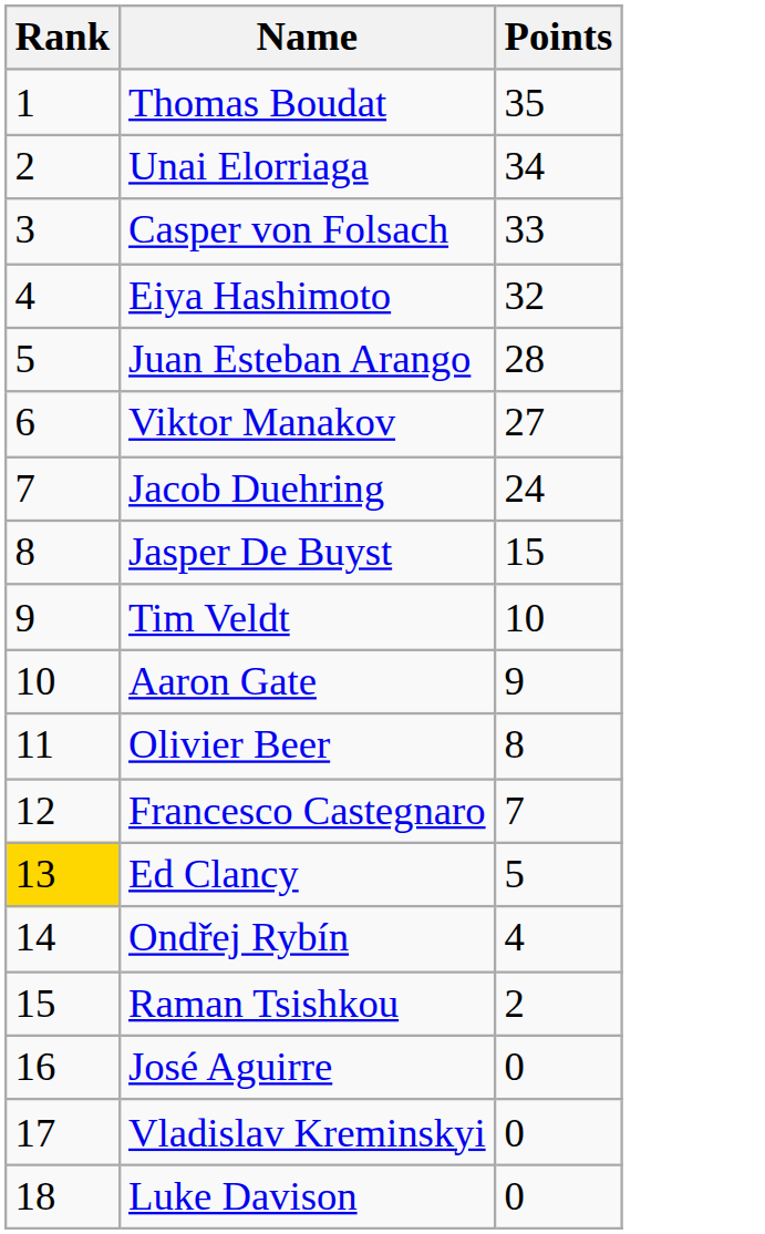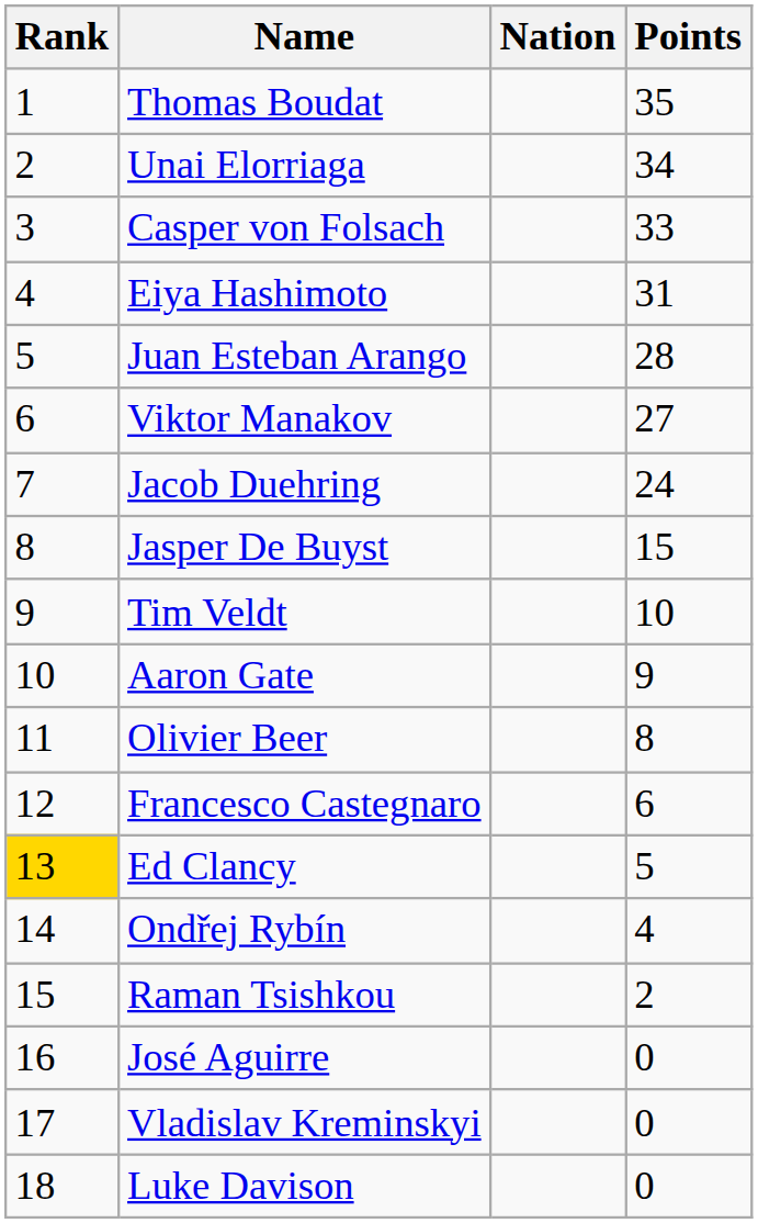 <table class="wikitable sortable" style="text-align:left">
 <tr>
 <th>Rank</th>
 <th>Name</th>
+<th>Nation</th>
 <th>Points</th>
 </tr>
 <tr>
 <td>1</td>
 <td><a href='#'>Thomas Boudat</a></td>
+<td></td>
 <td>35</td>
 </tr>
 <tr>
 <td>2</td>
 <td><a href='#'>Unai Elorriaga</a></td>
+<td></td>
 <td>34</td>
 </tr>
 <tr>
 <td>3</td>
 <td><a href='#'>Casper von Folsach</a></td>
+<td></td>
 <td>33</td>
 </tr>
 <tr>
 <td>4</td>
 <td><a href='#'>Eiya Hashimoto</a></td>
-<td>32</td>
+<td></td>
+<td>31</td>
 </tr>
 <tr>
 <td>5</td>
 <td><a href='#'>Juan Esteban Arango</a></td>
+<td></td>
 <td>28</td>
 </tr>
 <tr>
 <td>6</td>
 <td><a href='#'>Viktor Manakov</a></td>
+<td></td>
 <td>27</td>
 </tr>
 <tr>
 <td>7</td>
 <td><a href='#'>Jacob Duehring</a></td>
+<td></td>
 <td>24</td>
 </tr>
 <tr>
 <td>8</td>
 <td><a href='#'>Jasper De Buyst</a></td>
+<td></td>
 <td>15</td>
 </tr>
 <tr>
 <td>9</td>
 <td><a href='#'>Tim Veldt</a></td>
+<td></td>
 <td>10</td>
 </tr>
 <tr>
 <td>10</td>
 <td><a href='#'>Aaron Gate</a></td>
+<td></td>
 <td>9</td>
 </tr>
 <tr>
 <td>11</td>
 <td><a href='#'>Olivier Beer</a></td>
+<td></td>
 <td>8</td>
 </tr>
 <tr>
 <td>12</td>
 <td><a href='#'>Francesco Castegnaro</a></td>
-<td>7</td>
+<td></td>
+<td>6</td>
 </tr>
 <tr>
 <td style="background: gold;">13</td>
 <td><a href='#'>Ed Clancy</a></td>
+<td></td>
 <td>5</td>
 </tr>
 <tr>
 <td>14</td>
 <td><a href='#'>Ondřej Rybín</a></td>
+<td></td>
 <td>4</td>
 </tr>
 <tr>
 <td>15</td>
 <td><a href='#'>Raman Tsishkou</a></td>
+<td></td>
 <td>2</td>
 </tr>
 <tr>
 <td>16</td>
 <td><a href='#'>José Aguirre</a></td>
+<td></td>
 <td>0</td>
 </tr>
 <tr>
 <td>17</td>
 <td><a href='#'>Vladislav Kreminskyi</a></td>
+<td></td>
 <td>0</td>
 </tr>
 <tr>
 <td>18</td>
 <td><a href='#'>Luke Davison</a></td>
+<td></td>
 <td>0</td>
 </tr>
 </table>
